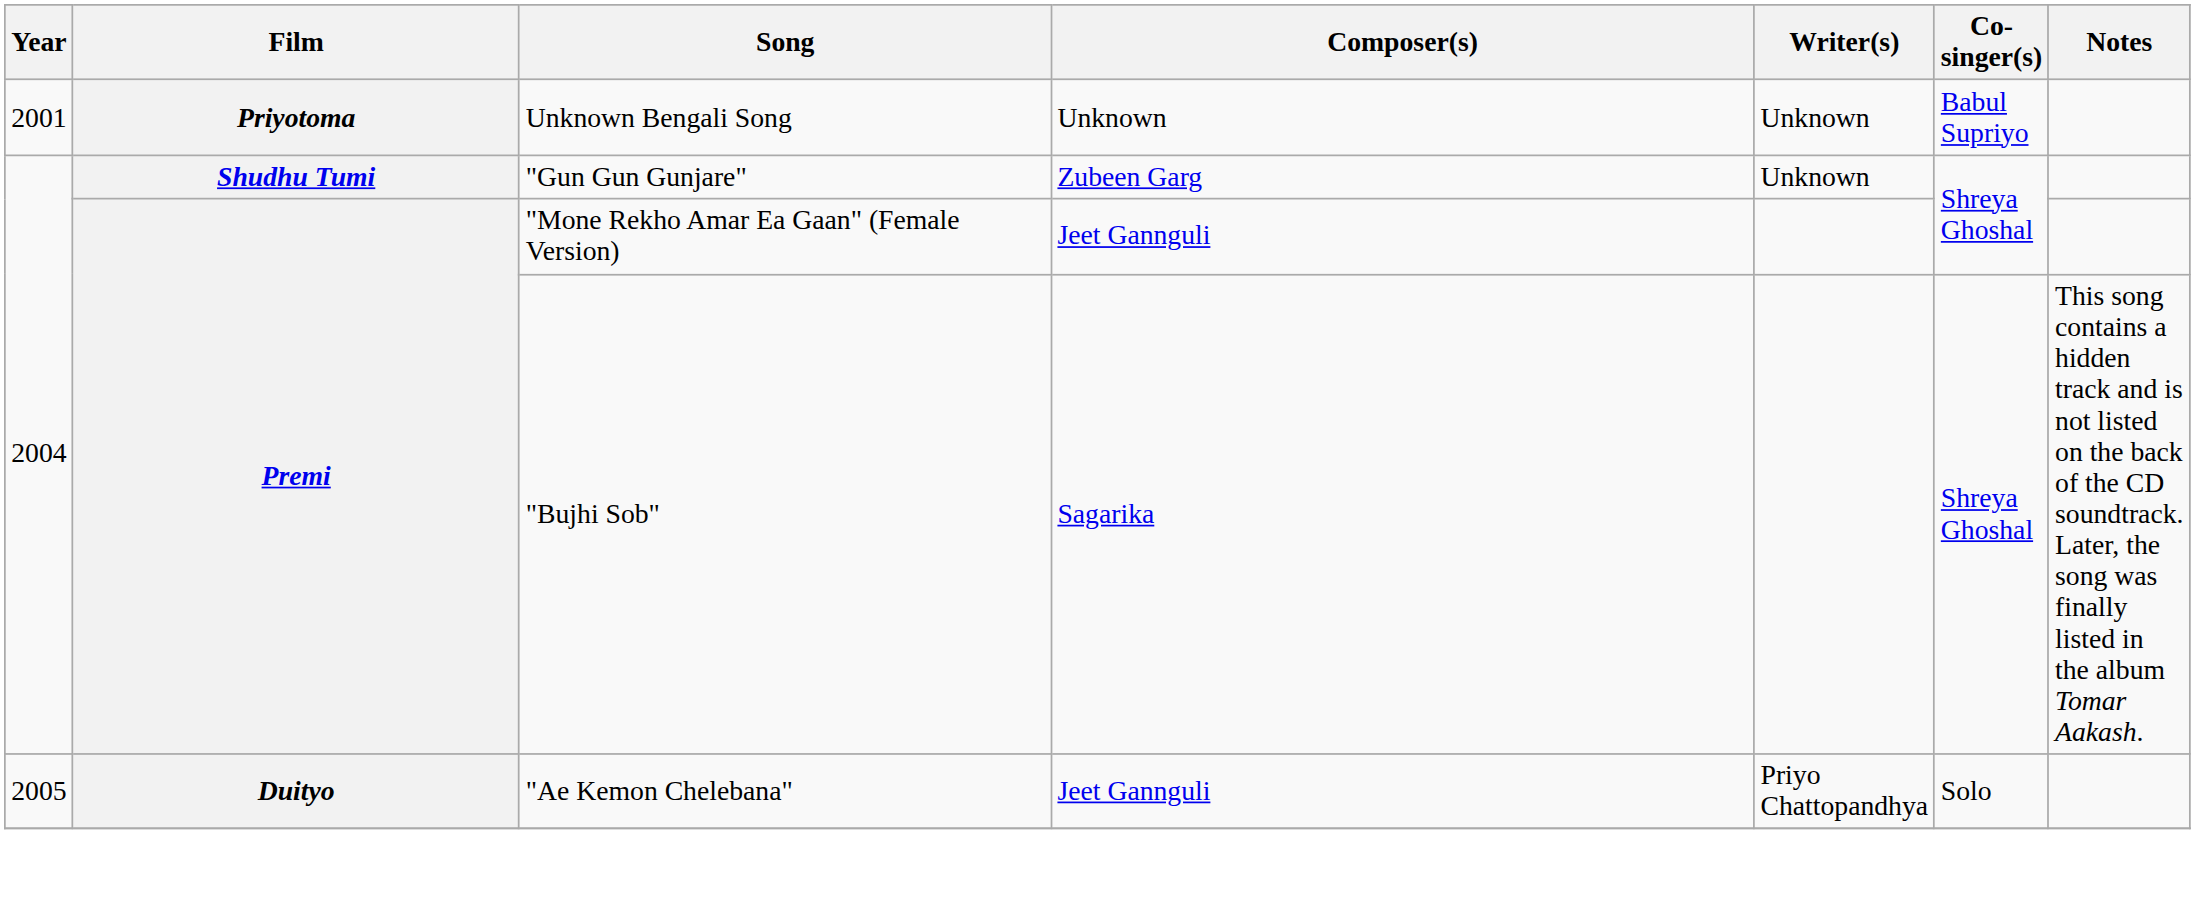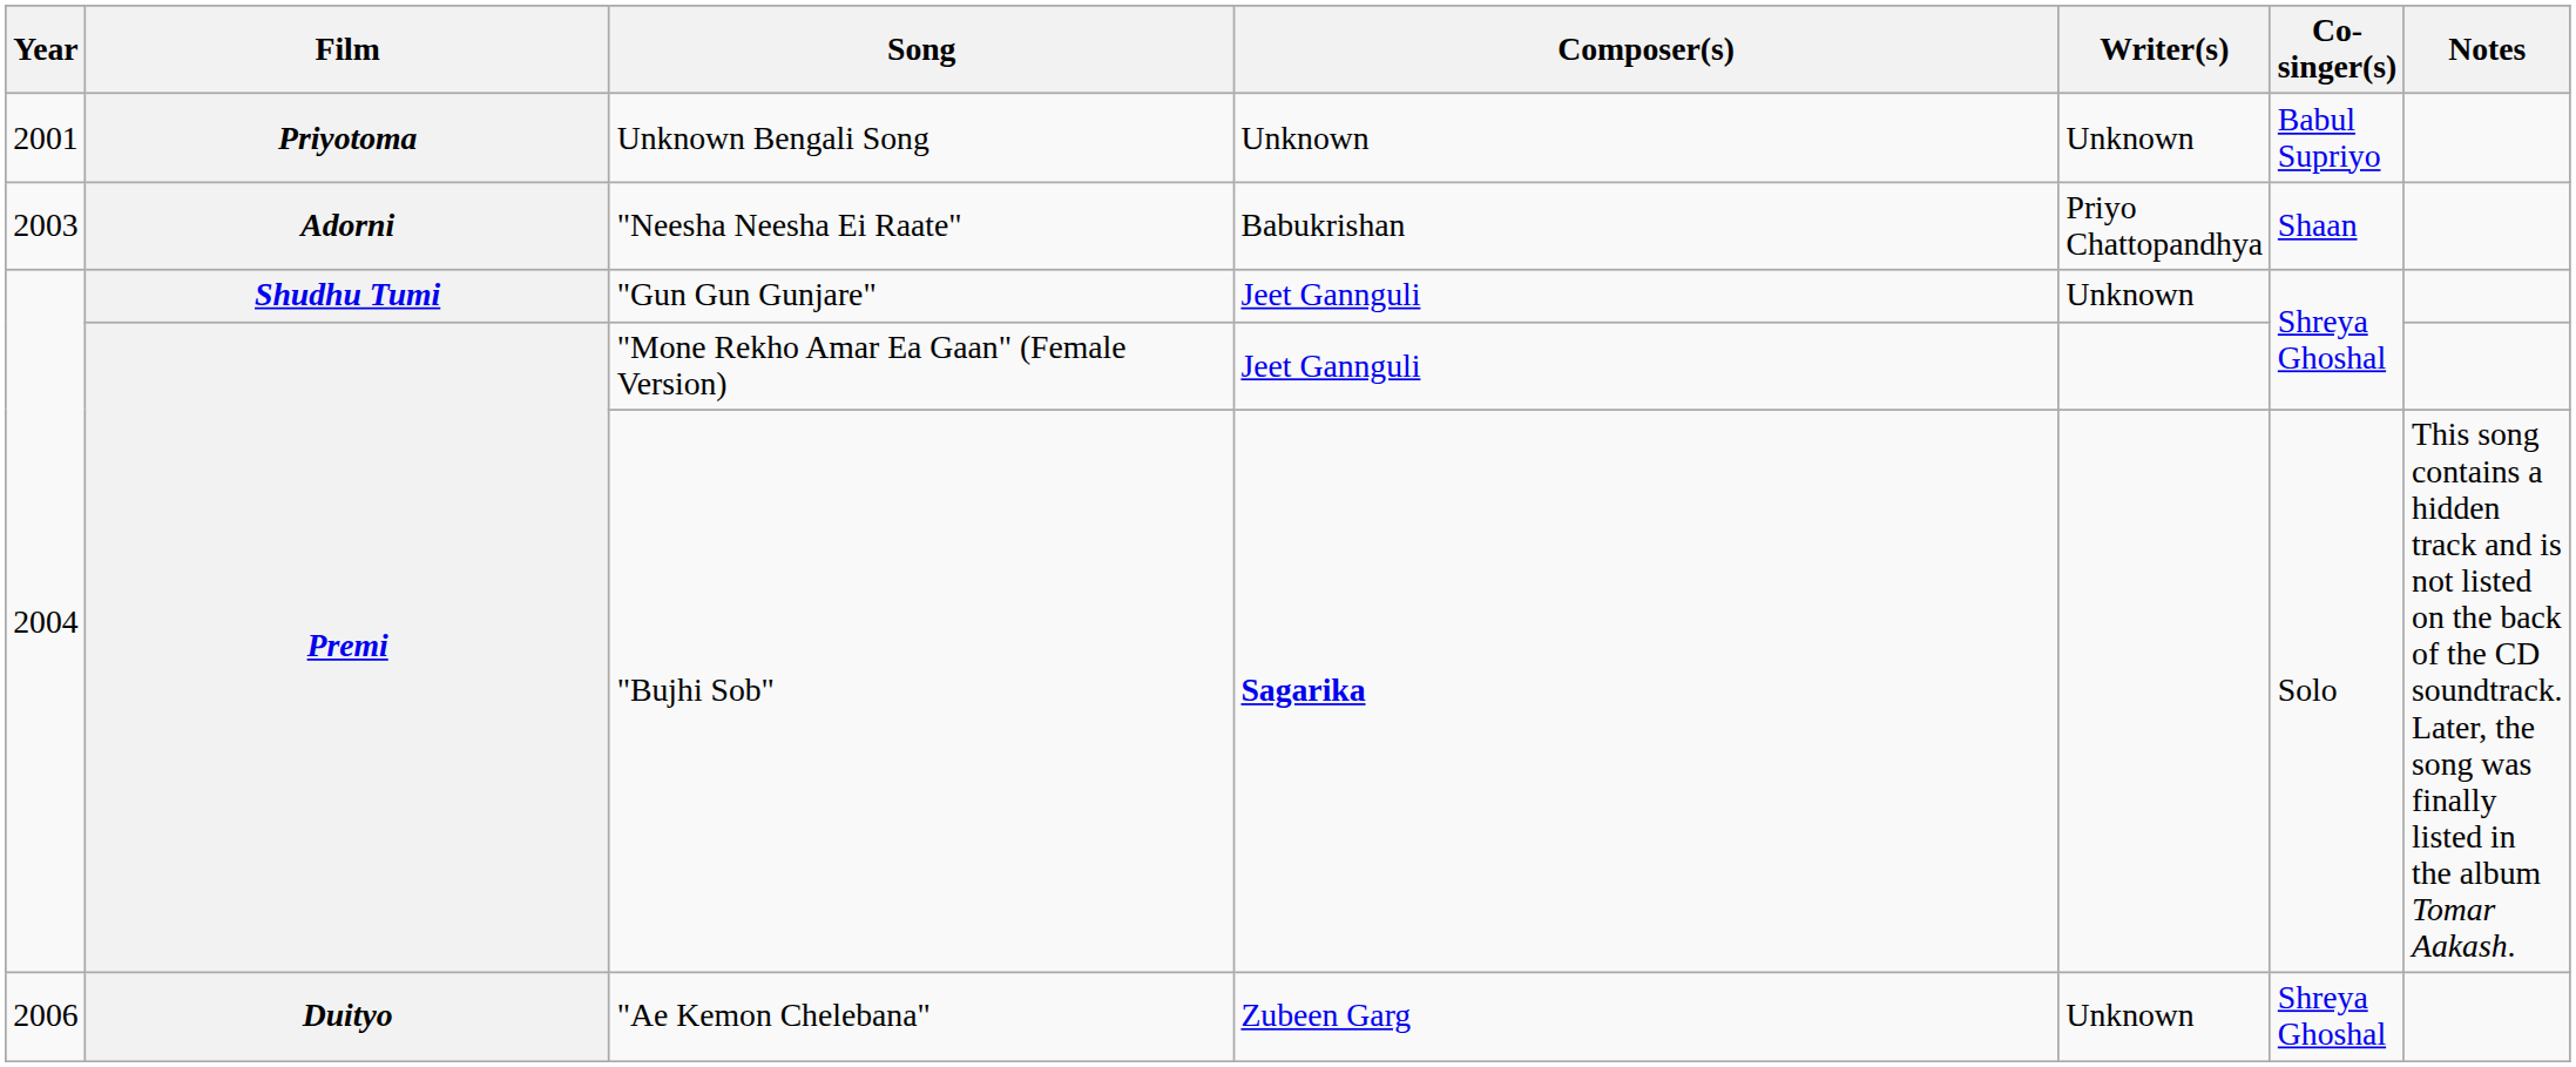 <table class="wikitable plainrowheaders" style="width:100%;">
 <tr>
 <th>Year</th>
 <th scope="col" style="width:25%;">Film</th>
 <th scope="col" style="width:30%;">Song</th>
 <th scope="col" style="width:40%;">Composer(s)</th>
 <th scope="col" style="width:25%;">Writer(s)</th>
 <th scope="col" style="width:20%;">Co-singer(s)</th>
 <th scope="col" style="width:20%;">Notes</th>
 </tr>
 <tr>
 <td>2001</td>
 <th><em>Priyotoma</em></th>
 <td>Unknown Bengali Song</td>
 <td>Unknown</td>
 <td>Unknown</td>
 <td><a href='#'>Babul Supriyo</a></td>
 <td></td>
 </tr>
 <tr>
+<td>2003</td>
+<th><em>Adorni</em></th>
+<td>"Neesha Neesha Ei Raate"</td>
+<td>Babukrishan</td>
+<td>Priyo Chattopandhya</td>
+<td><a href='#'>Shaan</a></td>
+<td></td>
+</tr>
+<tr>
 <td rowspan="3">2004</td>
 <th><em><a href='#'>Shudhu Tumi</a></em></th>
 <td>"Gun Gun Gunjare"</td>
-<td><a href='#'>Zubeen Garg</a></td>
+<td><a href='#'>Jeet Gannguli</a></td>
 <td>Unknown</td>
 <td rowspan="2"><a href='#'>Shreya Ghoshal</a></td>
 <td></td>
 </tr>
 <tr>
 <th rowspan="2"><em><a href='#'>Premi</a></em></th>
 <td>"Mone Rekho Amar Ea Gaan" (Female Version)</td>
 <td><a href='#'>Jeet Gannguli</a></td>
 <td></td>
 <td></td>
 </tr>
 <tr>
 <td>"Bujhi Sob"</td>
-<td><a href='#'>Sagarika</a></td>
+<td><strong><a href='#'>Sagarika</a></strong></td>
 <td></td>
-<td><a href='#'>Shreya Ghoshal</a></td>
+<td>Solo</td>
 <td>This song contains a hidden track and is not listed on the back of the CD soundtrack. Later, the song was finally listed in the album <em>Tomar Aakash</em>.</td>
 </tr>
 <tr>
-<td>2005</td>
+<td>2006</td>
 <th><em>Duityo</em></th>
 <td>"Ae Kemon Chelebana"</td>
-<td><a href='#'>Jeet Gannguli</a></td>
-<td>Priyo Chattopandhya</td>
-<td>Solo</td>
+<td><a href='#'>Zubeen Garg</a></td>
+<td>Unknown</td>
+<td><a href='#'>Shreya Ghoshal</a></td>
 <td></td>
 </tr>
 <tr>
 </tr>
 </table>
